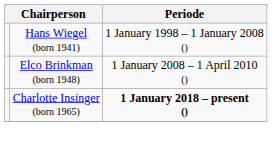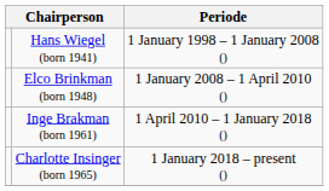 <table class="wikitable" style="text-align:center">
 <tr>
 <th colspan=2>Chairperson</th>
 <th>Periode</th>
 </tr>
 <tr>
 <td></td>
 <td><a href='#'>Hans Wiegel</a> <br> <small>(born 1941)</small></td>
 <td>1 January 1998 – 1 January 2008 <br> <small>()</small></td>
 </tr>
 <tr>
 <td></td>
 <td><a href='#'>Elco Brinkman</a> <br> <small>(born 1948)</small></td>
 <td>1 January 2008 – 1 April 2010 <br> <small>()</small></td>
 </tr>
 <tr>
 <td></td>
+<td><a href='#'>Inge Brakman</a> <br> <small>(born 1961)</small></td>
+<td>1 April 2010 – 1 January 2018 <br> <small>()</small></td>
+</tr>
+<tr>
+<td></td>
 <td><a href='#'>Charlotte Insinger</a> <br> <small>(born 1965)</small></td>
-<td><strong>1 January 2018 – present <br> <small>()</small></strong></td>
+<td>1 January 2018 – present <br> <small>()</small></td>
 </tr>
 <tr>
 </tr>
 </table>
